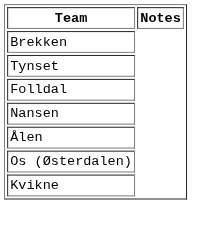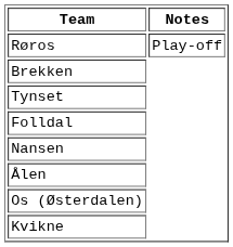 <table border="1" cellpadding="2">
 <tr>
 <th>Team</th>
 <th>Notes</th>
+</tr>
+<tr>
+<td>Røros</td>
+<td>Play-off</td>
 </tr>
 <tr>
 <td>Brekken</td>
 </tr>
 <tr>
 <td>Tynset</td>
 </tr>
 <tr>
 <td>Folldal</td>
 </tr>
 <tr>
 <td>Nansen</td>
 </tr>
 <tr>
 <td>Ålen</td>
 </tr>
 <tr>
 <td>Os (Østerdalen)</td>
 </tr>
 <tr>
 <td>Kvikne</td>
 </tr>
 </table>
